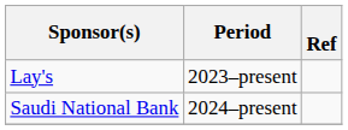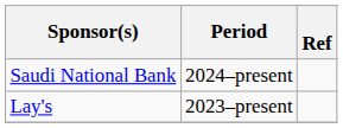 <table class="wikitable" style="text-align: left">
 <tr>
 <th>Sponsor(s)</th>
 <th>Period</th>
 <th><br>  Ref</th>
 </tr>
 <tr>
+<td><div><a href='#'>Saudi National Bank</a></div></td>
+<td><div>2024–present</div></td>
+<td></td>
+</tr>
+<tr>
 <td><div><a href='#'>Lay's</a></div></td>
 <td><div>2023–present</div></td>
 <td></td>
 </tr>
 <tr>
-<td><div><a href='#'>Saudi National Bank</a></div></td>
-<td><div>2024–present</div></td>
-<td></td>
-</tr>
-<tr>
 </tr>
 </table>
